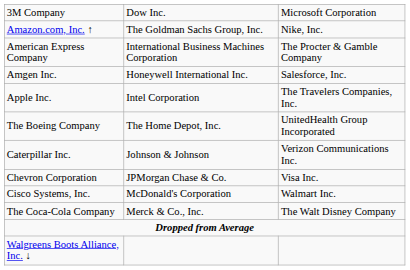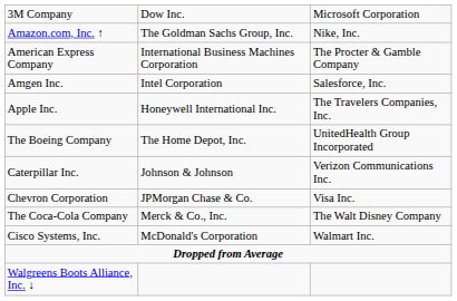 <table class="wikitable">
 <tr>
 <td>3M Company</td>
 <td>Dow Inc.</td>
 <td>Microsoft Corporation</td>
 </tr>
 <tr>
 <td><a href='#'>Amazon.com, Inc.</a> ↑</td>
 <td>The Goldman Sachs Group, Inc.</td>
 <td>Nike, Inc.</td>
 </tr>
 <tr>
 <td>American Express Company</td>
 <td>International Business Machines Corporation</td>
 <td>The Procter & Gamble Company</td>
 </tr>
 <tr>
 <td>Amgen Inc.</td>
-<td>Honeywell International Inc.</td>
+<td>Intel Corporation</td>
 <td>Salesforce, Inc.</td>
 </tr>
 <tr>
 <td>Apple Inc.</td>
-<td>Intel Corporation</td>
+<td>Honeywell International Inc.</td>
 <td>The Travelers Companies, Inc.</td>
 </tr>
 <tr>
 <td>The Boeing Company</td>
 <td>The Home Depot, Inc.</td>
 <td>UnitedHealth Group Incorporated</td>
 </tr>
 <tr>
 <td>Caterpillar Inc.</td>
 <td>Johnson & Johnson</td>
 <td>Verizon Communications Inc.</td>
 </tr>
 <tr>
 <td>Chevron Corporation</td>
 <td>JPMorgan Chase & Co.</td>
 <td>Visa Inc.</td>
 </tr>
 <tr>
+<td>The Coca-Cola Company</td>
+<td>Merck & Co., Inc.</td>
+<td>The Walt Disney Company</td>
+</tr>
+<tr>
 <td>Cisco Systems, Inc.</td>
 <td>McDonald's Corporation</td>
 <td>Walmart Inc.</td>
-</tr>
-<tr>
-<td>The Coca-Cola Company</td>
-<td>Merck & Co., Inc.</td>
-<td>The Walt Disney Company</td>
 </tr>
 <tr>
 <td colspan="3" align="center"><strong><em>Dropped from Average</em></strong></td>
 </tr>
 <tr>
 <td><a href='#'>Walgreens Boots Alliance, Inc.</a> ↓</td>
 <td></td>
 <td></td>
 </tr>
 </table>
